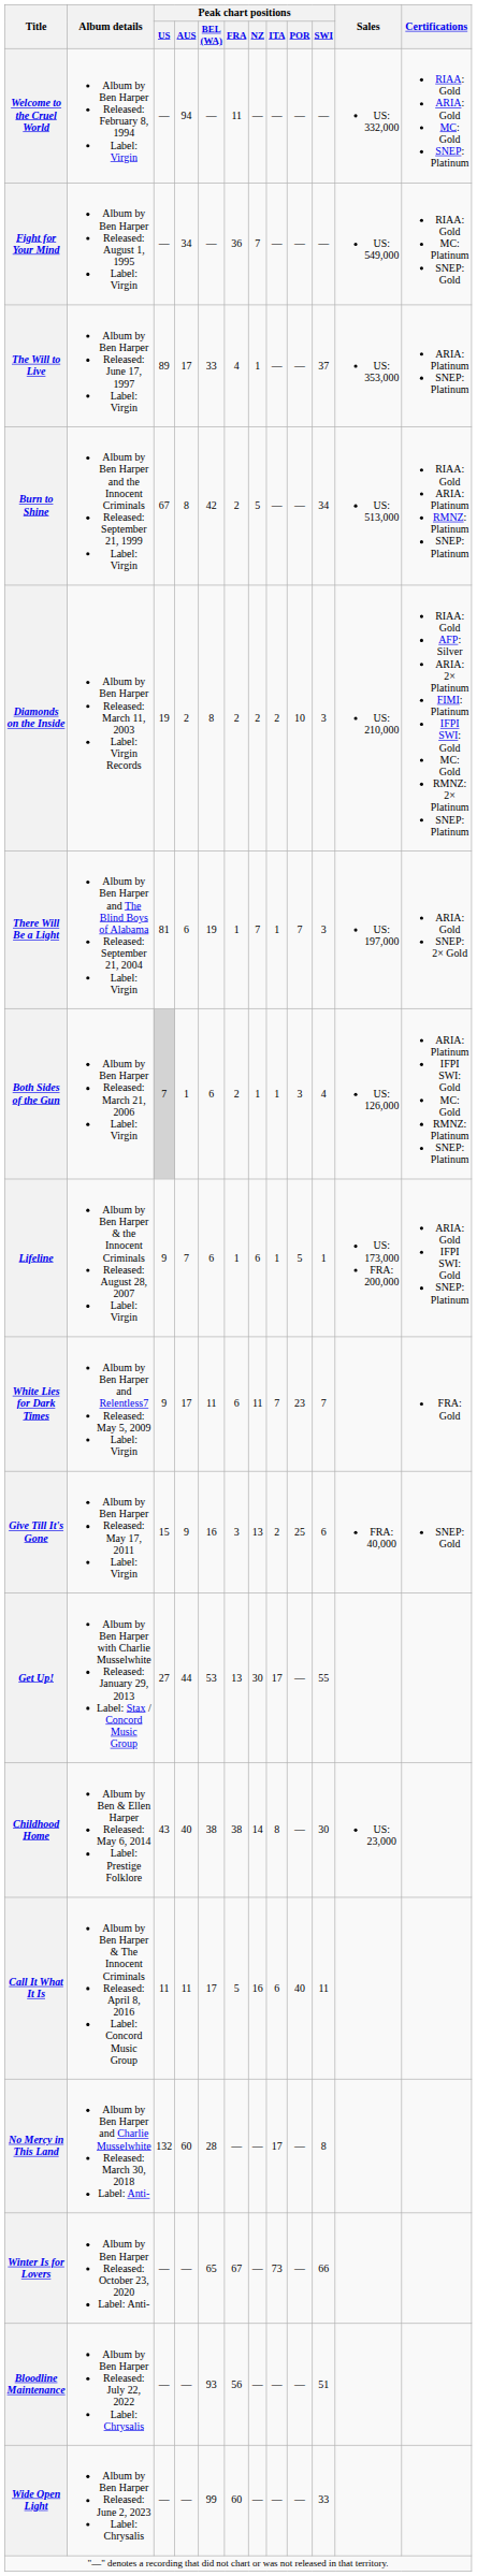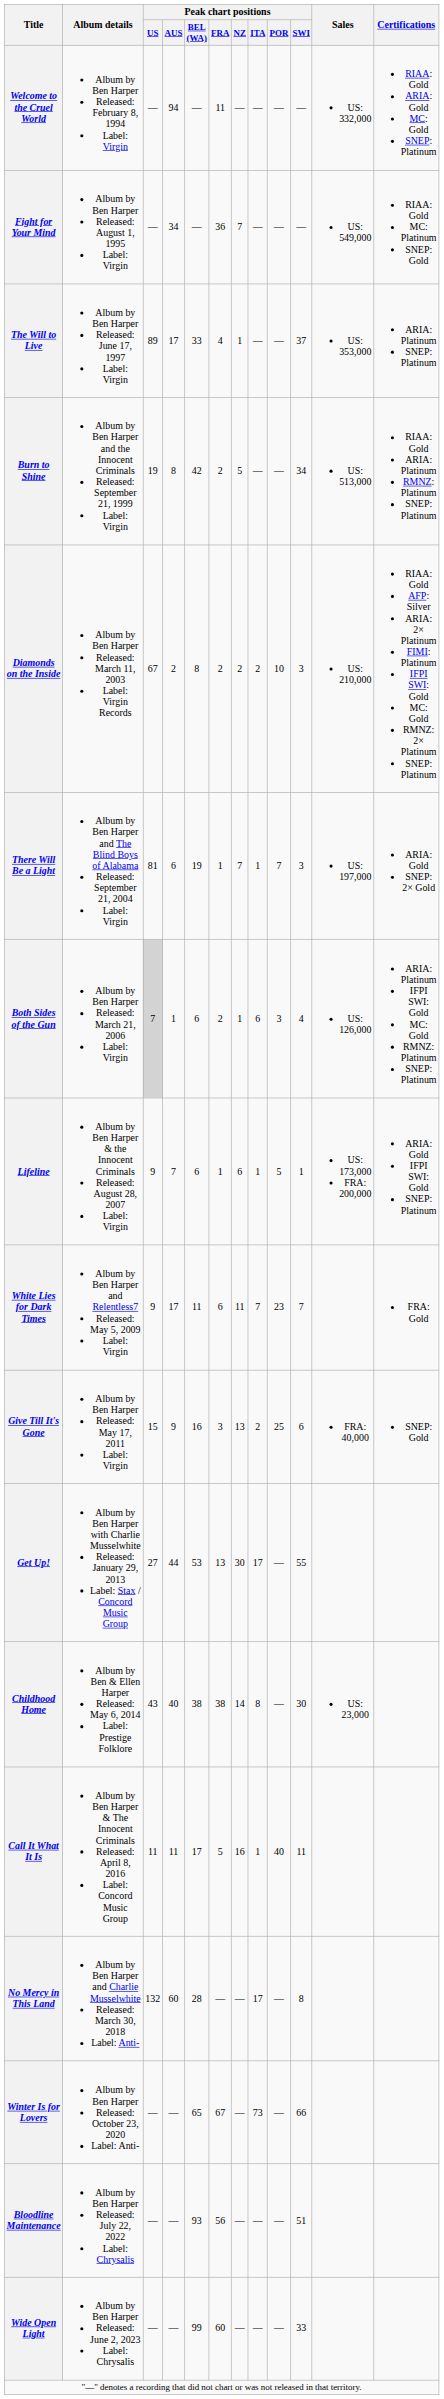 <table class="wikitable plainrowheaders" style="text-align:center;">
 <tr>
 <th scope="col" rowspan="2" style="width:13em;">Title</th>
 <th scope="col" rowspan="2" style="width:26em;">Album details</th>
 <th scope="col" colspan="8">Peak chart positions</th>
 <th scope="col" rowspan="2" style="width:13em;">Sales</th>
 <th scope="col" rowspan="2" style="width:13em;"><a href='#'>Certifications</a></th>
 </tr>
 <tr>
 <th scope="col" style="width:3em;font-size:90%;"><a href='#'>US</a><br></th>
 <th scope="col" style="width:3em;font-size:90%;"><a href='#'>AUS</a><br></th>
 <th scope="col" style="width:3em;font-size:90%;"><a href='#'>BEL<br>(WA)</a><br></th>
 <th scope="col" style="width:3em;font-size:90%;"><a href='#'>FRA</a><br></th>
 <th scope="col" style="width:3em;font-size:90%;"><a href='#'>NZ</a><br></th>
 <th scope="col" style="width:3em;font-size:90%;"><a href='#'>ITA</a><br></th>
 <th scope="col" style="width:3em;font-size:90%;"><a href='#'>POR</a><br></th>
 <th scope="col" style="width:3em;font-size:90%;"><a href='#'>SWI</a><br></th>
 </tr>
 <tr>
 <th scope="row"><em><a href='#'>Welcome to the Cruel World</a></em></th>
 <td><br><ul><li>Album by Ben Harper</li><li>Released: February 8, 1994</li><li>Label: <a href='#'>Virgin</a></li></ul></td>
 <td>—</td>
 <td>94</td>
 <td>—</td>
 <td>11</td>
 <td>—</td>
 <td>—</td>
 <td>—</td>
 <td>—</td>
 <td><br><ul><li>US: 332,000</li></ul></td>
 <td><br><ul><li><a href='#'>RIAA</a>: Gold</li><li><a href='#'>ARIA</a>: Gold</li><li><a href='#'>MC</a>: Gold</li><li><a href='#'>SNEP</a>: Platinum</li></ul></td>
 </tr>
 <tr>
 <th scope="row"><em><a href='#'>Fight for Your Mind</a></em></th>
 <td><br><ul><li>Album by Ben Harper</li><li>Released: August 1, 1995</li><li>Label: Virgin</li></ul></td>
 <td>—</td>
 <td>34</td>
 <td>—</td>
 <td>36</td>
 <td>7</td>
 <td>—</td>
 <td>—</td>
 <td>—</td>
 <td><br><ul><li>US: 549,000</li></ul></td>
 <td><br><ul><li>RIAA: Gold</li><li>MC: Platinum</li><li>SNEP: Gold</li></ul></td>
 </tr>
 <tr>
 <th scope="row"><em><a href='#'>The Will to Live</a></em></th>
 <td><br><ul><li>Album by Ben Harper</li><li>Released: June 17, 1997</li><li>Label: Virgin</li></ul></td>
 <td>89</td>
 <td>17</td>
 <td>33</td>
 <td>4</td>
 <td>1</td>
 <td>—</td>
 <td>—</td>
 <td>37</td>
 <td><br><ul><li>US: 353,000</li></ul></td>
 <td><br><ul><li>ARIA: Platinum</li><li>SNEP: Platinum</li></ul></td>
 </tr>
 <tr>
 <th scope="row"><em><a href='#'>Burn to Shine</a></em></th>
 <td><br><ul><li>Album by Ben Harper and the Innocent Criminals</li><li>Released: September 21, 1999</li><li>Label: Virgin</li></ul></td>
-<td>67</td>
+<td>19</td>
 <td>8</td>
 <td>42</td>
 <td>2</td>
 <td>5</td>
 <td>—</td>
 <td>—</td>
 <td>34</td>
 <td><br><ul><li>US: 513,000</li></ul></td>
 <td><br><ul><li>RIAA: Gold</li><li>ARIA: Platinum</li><li><a href='#'>RMNZ</a>: Platinum</li><li>SNEP: Platinum</li></ul></td>
 </tr>
 <tr>
 <th scope="row"><em><a href='#'>Diamonds on the Inside</a></em></th>
 <td><br><ul><li>Album by Ben Harper</li><li>Released: March 11, 2003</li><li>Label: Virgin Records</li></ul></td>
-<td>19</td>
+<td>67</td>
 <td>2</td>
 <td>8</td>
 <td>2</td>
 <td>2</td>
 <td>2</td>
 <td>10</td>
 <td>3</td>
 <td><br><ul><li>US: 210,000</li></ul></td>
 <td><br><ul><li>RIAA: Gold</li><li><a href='#'>AFP</a>: Silver</li><li>ARIA: 2× Platinum</li><li><a href='#'>FIMI</a>: Platinum</li><li><a href='#'>IFPI SWI</a>: Gold</li><li>MC: Gold</li><li>RMNZ: 2× Platinum</li><li>SNEP: Platinum</li></ul></td>
 </tr>
 <tr>
 <th scope="row"><em><a href='#'>There Will Be a Light</a></em></th>
 <td><br><ul><li>Album by Ben Harper and <a href='#'>The Blind Boys of Alabama</a></li><li>Released: September 21, 2004</li><li>Label: Virgin</li></ul></td>
 <td>81</td>
 <td>6</td>
 <td>19</td>
 <td>1</td>
 <td>7</td>
 <td>1</td>
 <td>7</td>
 <td>3</td>
 <td><br><ul><li>US: 197,000</li></ul></td>
 <td><br><ul><li>ARIA: Gold</li><li>SNEP: 2× Gold</li></ul></td>
 </tr>
 <tr>
 <th scope="row"><em><a href='#'>Both Sides of the Gun</a></em></th>
 <td><br><ul><li>Album by Ben Harper</li><li>Released: March 21, 2006</li><li>Label: Virgin</li></ul></td>
 <td style="background: lightgrey;">7</td>
 <td>1</td>
 <td>6</td>
 <td>2</td>
 <td>1</td>
-<td>1</td>
+<td>6</td>
 <td>3</td>
 <td>4</td>
 <td><br><ul><li>US: 126,000</li></ul></td>
 <td><br><ul><li>ARIA: Platinum</li><li>IFPI SWI: Gold</li><li>MC: Gold</li><li>RMNZ: Platinum</li><li>SNEP: Platinum</li></ul></td>
 </tr>
 <tr>
 <th scope="row"><em><a href='#'>Lifeline</a></em></th>
 <td><br><ul><li>Album by Ben Harper & the Innocent Criminals</li><li>Released: August 28, 2007</li><li>Label: Virgin</li></ul></td>
 <td>9</td>
 <td>7</td>
 <td>6</td>
 <td>1</td>
 <td>6</td>
 <td>1</td>
 <td>5</td>
 <td>1</td>
 <td><br><ul><li>US: 173,000</li><li>FRA: 200,000</li></ul></td>
 <td><br><ul><li>ARIA: Gold</li><li>IFPI SWI: Gold</li><li>SNEP: Platinum</li></ul></td>
 </tr>
 <tr>
 <th scope="row"><em><a href='#'>White Lies for Dark Times</a></em></th>
 <td><br><ul><li>Album by Ben Harper and <a href='#'>Relentless7</a></li><li>Released: May 5, 2009</li><li>Label: Virgin</li></ul></td>
 <td>9</td>
 <td>17</td>
 <td>11</td>
 <td>6</td>
 <td>11</td>
 <td>7</td>
 <td>23</td>
 <td>7</td>
 <td></td>
 <td><br><ul><li>FRA: Gold</li></ul></td>
 </tr>
 <tr>
 <th scope="row"><em><a href='#'>Give Till It's Gone</a></em></th>
 <td><br><ul><li>Album by Ben Harper</li><li>Released: May 17, 2011</li><li>Label: Virgin</li></ul></td>
 <td>15</td>
 <td>9</td>
 <td>16</td>
 <td>3</td>
 <td>13</td>
 <td>2</td>
 <td>25</td>
 <td>6</td>
 <td><br><ul><li>FRA: 40,000</li></ul></td>
 <td><br><ul><li>SNEP: Gold</li></ul></td>
 </tr>
 <tr>
 <th scope="row"><em><a href='#'>Get Up!</a></em></th>
 <td><br><ul><li>Album by Ben Harper with Charlie Musselwhite</li><li>Released: January 29, 2013</li><li>Label: <a href='#'>Stax</a> / <a href='#'>Concord Music Group</a></li></ul></td>
 <td>27</td>
 <td>44</td>
 <td>53</td>
 <td>13</td>
 <td>30</td>
 <td>17</td>
 <td>—</td>
 <td>55</td>
 <td></td>
 <td></td>
 </tr>
 <tr>
 <th scope="row"><em><a href='#'>Childhood Home</a></em></th>
 <td><br><ul><li>Album by Ben & Ellen Harper</li><li>Released: May 6, 2014</li><li>Label: Prestige Folklore</li></ul></td>
 <td>43</td>
 <td>40</td>
 <td>38</td>
 <td>38</td>
 <td>14</td>
 <td>8</td>
 <td>—</td>
 <td>30</td>
 <td><br><ul><li>US: 23,000</li></ul></td>
 <td></td>
 </tr>
 <tr>
 <th scope="row"><em><a href='#'>Call It What It Is</a></em></th>
 <td><br><ul><li>Album by Ben Harper & The Innocent Criminals</li><li>Released: April 8, 2016</li><li>Label: Concord Music Group</li></ul></td>
 <td>11</td>
 <td>11</td>
 <td>17</td>
 <td>5</td>
 <td>16</td>
-<td>6</td>
+<td>1</td>
 <td>40</td>
 <td>11</td>
 <td></td>
 <td></td>
 </tr>
 <tr>
 <th scope="row"><em><a href='#'>No Mercy in This Land</a></em></th>
 <td><br><ul><li>Album by Ben Harper and <a href='#'>Charlie Musselwhite</a></li><li>Released: March 30, 2018</li><li>Label: <a href='#'>Anti-</a></li></ul></td>
 <td>132</td>
 <td>60</td>
 <td>28</td>
 <td>—</td>
 <td>—</td>
 <td>17</td>
 <td>—</td>
 <td>8</td>
 <td></td>
 <td></td>
 </tr>
 <tr>
 <th scope="row"><em><a href='#'>Winter Is for Lovers</a></em></th>
 <td><br><ul><li>Album by Ben Harper</li><li>Released: October 23, 2020</li><li>Label: Anti-</li></ul></td>
 <td>—</td>
 <td>—</td>
 <td>65</td>
 <td>67</td>
 <td>—</td>
 <td>73</td>
 <td>—</td>
 <td>66</td>
 <td></td>
 <td></td>
 </tr>
 <tr>
 <th scope="row"><em><a href='#'>Bloodline Maintenance</a></em></th>
 <td><br><ul><li>Album by Ben Harper</li><li>Released: July 22, 2022</li><li>Label: <a href='#'>Chrysalis</a></li></ul></td>
 <td>—</td>
 <td>—</td>
 <td>93</td>
 <td>56</td>
 <td>—</td>
 <td>—</td>
 <td>—</td>
 <td>51</td>
 <td></td>
 <td></td>
 </tr>
 <tr>
 <th scope="row"><em><a href='#'>Wide Open Light</a></em></th>
 <td><br><ul><li>Album by Ben Harper</li><li>Released: June 2, 2023</li><li>Label: Chrysalis</li></ul></td>
 <td>—</td>
 <td>—</td>
 <td>99</td>
 <td>60<br></td>
 <td>—</td>
 <td>—</td>
 <td>—</td>
 <td>33</td>
 <td></td>
 <td></td>
 </tr>
 <tr>
 <td colspan="14" style="font-size:90%">"—" denotes a recording that did not chart or was not released in that territory.</td>
 </tr>
 </table>
